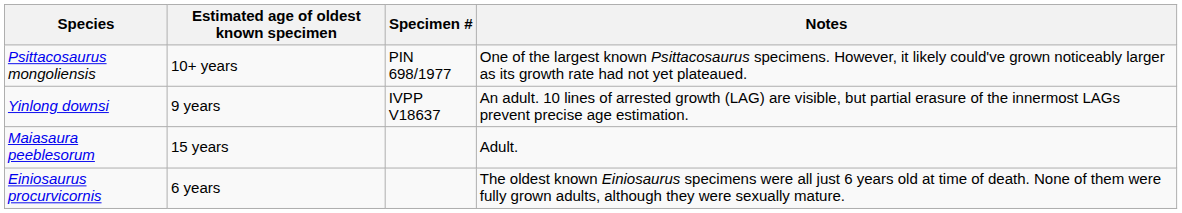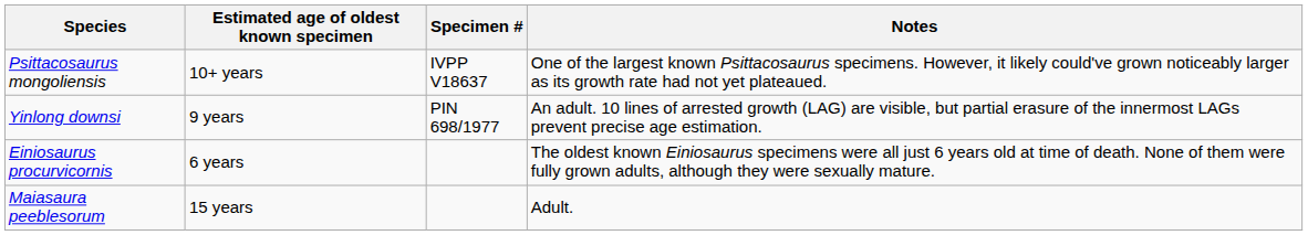 <table class="wikitable sortable">
 <tr>
 <th>Species</th>
 <th>Estimated age of oldest known specimen</th>
 <th>Specimen #</th>
 <th>Notes</th>
 </tr>
 <tr>
 <td><em><a href='#'>Psittacosaurus</a></em> <em>mongoliensis</em></td>
 <td>10+ years</td>
-<td>PIN 698/1977</td>
+<td>IVPP V18637</td>
 <td>One of the largest known <em>Psittacosaurus</em> specimens. However, it likely could've grown noticeably larger as its growth rate had not yet plateaued.</td>
 </tr>
 <tr>
 <td><em><a href='#'>Yinlong downsi</a></em></td>
 <td>9 years</td>
-<td>IVPP V18637</td>
+<td>PIN 698/1977</td>
 <td>An adult. 10 lines of arrested growth (LAG) are visible, but partial erasure of the innermost LAGs prevent precise age estimation.</td>
+</tr>
+<tr>
+<td><em><a href='#'>Einiosaurus procurvicornis</a></em></td>
+<td>6 years</td>
+<td></td>
+<td>The oldest known <em>Einiosaurus</em> specimens were all just 6 years old at time of death. None of them were fully grown adults, although they were sexually mature.</td>
 </tr>
 <tr>
 <td><a href='#'><em>Maiasaura peeblesorum</em></a></td>
 <td>15 years</td>
 <td></td>
 <td>Adult.</td>
 </tr>
-<tr>
-<td><em><a href='#'>Einiosaurus procurvicornis</a></em></td>
-<td>6 years</td>
-<td></td>
-<td>The oldest known <em>Einiosaurus</em> specimens were all just 6 years old at time of death. None of them were fully grown adults, although they were sexually mature.</td>
-</tr>
 </table>
